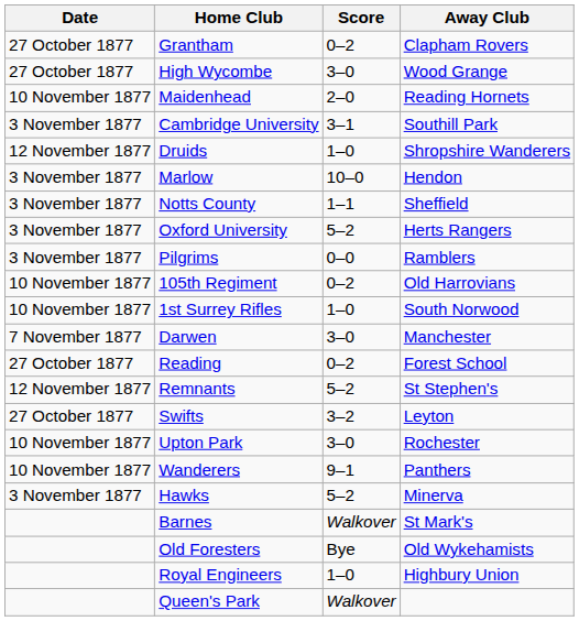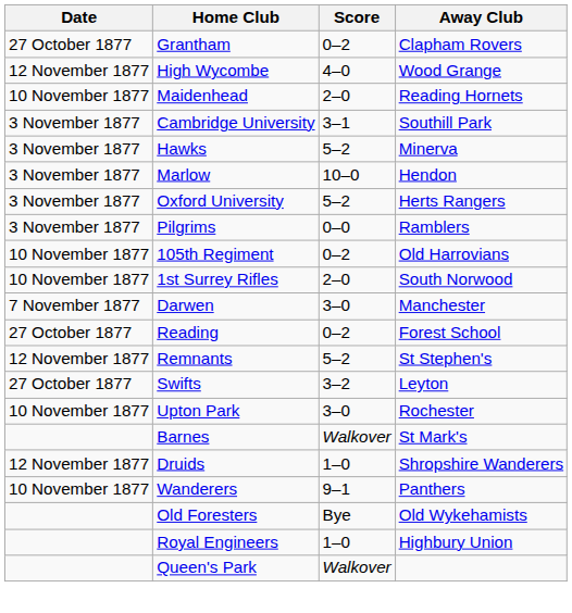 <table class="wikitable">
 <tr>
 <th>Date</th>
 <th>Home Club</th>
 <th>Score</th>
 <th>Away Club</th>
 </tr>
 <tr>
 <td>27 October 1877</td>
 <td><a href='#'>Grantham</a></td>
 <td>0–2</td>
 <td><a href='#'>Clapham Rovers</a></td>
 </tr>
 <tr>
-<td>27 October 1877</td>
+<td>12 November 1877</td>
 <td><a href='#'>High Wycombe</a></td>
-<td>3–0</td>
+<td>4–0</td>
 <td><a href='#'>Wood Grange</a></td>
 </tr>
 <tr>
 <td>10 November 1877</td>
 <td><a href='#'>Maidenhead</a></td>
 <td>2–0</td>
 <td><a href='#'>Reading Hornets</a></td>
 </tr>
 <tr>
 <td>3 November 1877</td>
 <td><a href='#'>Cambridge University</a></td>
 <td>3–1</td>
 <td><a href='#'>Southill Park</a></td>
 </tr>
 <tr>
-<td>12 November 1877</td>
-<td><a href='#'>Druids</a></td>
-<td>1–0</td>
-<td><a href='#'>Shropshire Wanderers</a></td>
+<td>3 November 1877</td>
+<td><a href='#'>Hawks</a></td>
+<td>5–2</td>
+<td><a href='#'>Minerva</a></td>
 </tr>
 <tr>
 <td>3 November 1877</td>
 <td><a href='#'>Marlow</a></td>
 <td>10–0</td>
 <td><a href='#'>Hendon</a></td>
-</tr>
-<tr>
-<td>3 November 1877</td>
-<td><a href='#'>Notts County</a></td>
-<td>1–1</td>
-<td><a href='#'>Sheffield</a></td>
 </tr>
 <tr>
 <td>3 November 1877</td>
 <td><a href='#'>Oxford University</a></td>
 <td>5–2</td>
 <td><a href='#'>Herts Rangers</a></td>
 </tr>
 <tr>
 <td>3 November 1877</td>
 <td><a href='#'>Pilgrims</a></td>
 <td>0–0</td>
 <td><a href='#'>Ramblers</a></td>
 </tr>
 <tr>
 <td>10 November 1877</td>
 <td><a href='#'>105th Regiment</a></td>
 <td>0–2</td>
 <td><a href='#'>Old Harrovians</a></td>
 </tr>
 <tr>
 <td>10 November 1877</td>
 <td><a href='#'>1st Surrey Rifles</a></td>
-<td>1–0</td>
+<td>2–0</td>
 <td><a href='#'>South Norwood</a></td>
 </tr>
 <tr>
 <td>7 November 1877</td>
 <td><a href='#'>Darwen</a></td>
 <td>3–0</td>
 <td><a href='#'>Manchester</a></td>
 </tr>
 <tr>
 <td>27 October 1877</td>
 <td><a href='#'>Reading</a></td>
 <td>0–2</td>
 <td><a href='#'>Forest School</a></td>
 </tr>
 <tr>
 <td>12 November 1877</td>
 <td><a href='#'>Remnants</a></td>
 <td>5–2</td>
 <td><a href='#'>St Stephen's</a></td>
 </tr>
 <tr>
 <td>27 October 1877</td>
 <td><a href='#'>Swifts</a></td>
 <td>3–2</td>
 <td><a href='#'>Leyton</a></td>
 </tr>
 <tr>
 <td>10 November 1877</td>
 <td><a href='#'>Upton Park</a></td>
 <td>3–0</td>
 <td><a href='#'>Rochester</a></td>
 </tr>
 <tr>
+<td></td>
+<td><a href='#'>Barnes</a></td>
+<td><em>Walkover</em></td>
+<td><a href='#'>St Mark's</a></td>
+</tr>
+<tr>
+<td>12 November 1877</td>
+<td><a href='#'>Druids</a></td>
+<td>1–0</td>
+<td><a href='#'>Shropshire Wanderers</a></td>
+</tr>
+<tr>
 <td>10 November 1877</td>
 <td><a href='#'>Wanderers</a></td>
 <td>9–1</td>
 <td><a href='#'>Panthers</a></td>
-</tr>
-<tr>
-<td>3 November 1877</td>
-<td><a href='#'>Hawks</a></td>
-<td>5–2</td>
-<td><a href='#'>Minerva</a></td>
-</tr>
-<tr>
-<td></td>
-<td><a href='#'>Barnes</a></td>
-<td><em>Walkover</em></td>
-<td><a href='#'>St Mark's</a></td>
 </tr>
 <tr>
 <td></td>
 <td><a href='#'>Old Foresters</a></td>
 <td>Bye</td>
 <td><a href='#'>Old Wykehamists</a></td>
 </tr>
 <tr>
 <td></td>
 <td><a href='#'>Royal Engineers</a></td>
 <td>1–0</td>
 <td><a href='#'>Highbury Union</a></td>
 </tr>
 <tr>
 <td></td>
 <td><a href='#'>Queen's Park</a></td>
 <td><em>Walkover</em></td>
 <td></td>
 </tr>
 </table>
